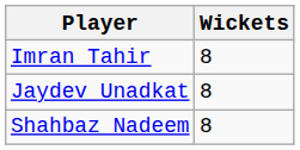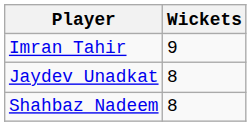 <table class="wikitable">
 <tr>
 <th>Player</th>
 <th>Wickets</th>
 </tr>
 <tr>
 <td><a href='#'>Imran Tahir</a></td>
-<td>8</td>
+<td>9</td>
 </tr>
 <tr>
 <td><a href='#'>Jaydev Unadkat</a></td>
 <td>8</td>
 </tr>
 <tr>
 <td><a href='#'>Shahbaz Nadeem</a></td>
 <td>8</td>
 </tr>
 </table>
